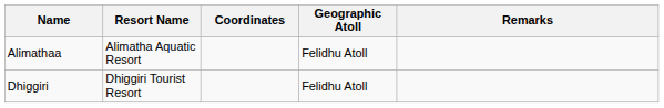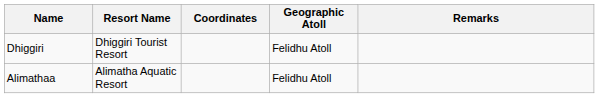 <table class="wikitable sortable">
 <tr>
 <th style="width:15%">Name</th>
 <th style="width:15%">Resort Name</th>
 <th style="width:15%">Coordinates</th>
 <th style="width:15%">Geographic Atoll</th>
 <th style="width:40%">Remarks</th>
 </tr>
 <tr>
+<td>Dhiggiri</td>
+<td>Dhiggiri Tourist Resort</td>
+<td></td>
+<td>Felidhu Atoll</td>
+<td></td>
+</tr>
+<tr>
 <td>Alimathaa</td>
 <td>Alimatha Aquatic Resort</td>
 <td></td>
 <td>Felidhu Atoll</td>
 <td></td>
 </tr>
-<tr>
-<td>Dhiggiri</td>
-<td>Dhiggiri Tourist Resort</td>
-<td></td>
-<td>Felidhu Atoll</td>
-<td></td>
-</tr>
 </table>
